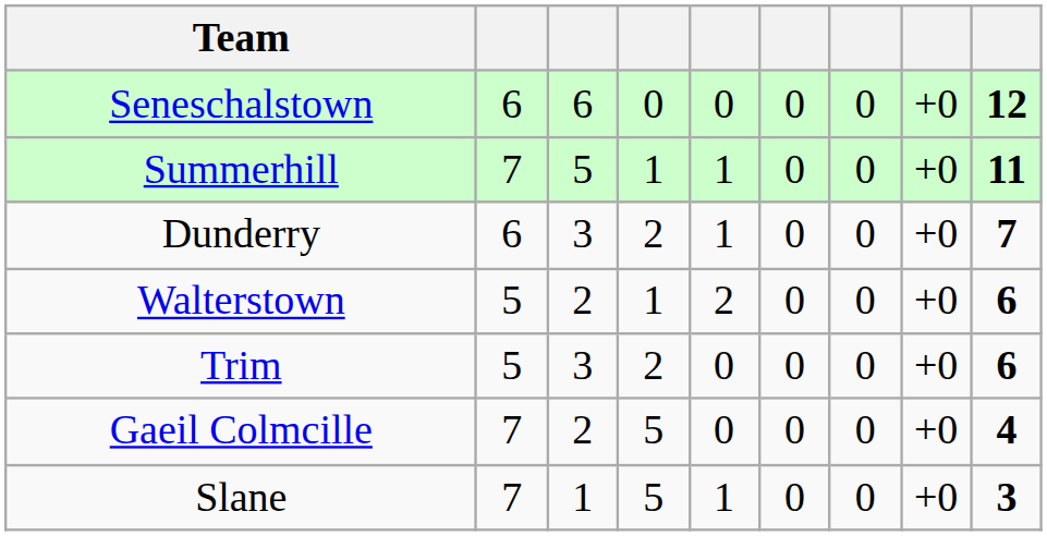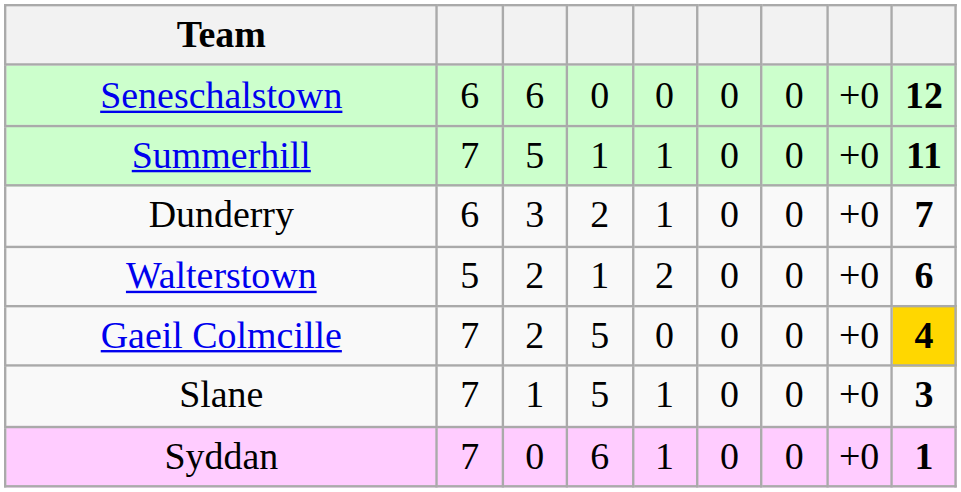 <table class="wikitable" style="text-align:center">
 <tr>
 <th style="width:175px;">Team</th>
 <th width="20"></th>
 <th width="20"></th>
 <th width="20"></th>
 <th width="20"></th>
 <th width="20"></th>
 <th width="20"></th>
 <th width="20"></th>
 <th width="20"></th>
 </tr>
 <tr style="background:#cfc;">
 <td><a href='#'>Seneschalstown</a></td>
 <td>6</td>
 <td>6</td>
 <td>0</td>
 <td>0</td>
 <td>0</td>
 <td>0</td>
 <td>+0</td>
 <td><strong>12</strong></td>
 </tr>
 <tr style="background:#cfc;">
 <td><a href='#'>Summerhill</a></td>
 <td>7</td>
 <td>5</td>
 <td>1</td>
 <td>1</td>
 <td>0</td>
 <td>0</td>
 <td>+0</td>
 <td><strong>11</strong></td>
 </tr>
 <tr>
 <td>Dunderry</td>
 <td>6</td>
 <td>3</td>
 <td>2</td>
 <td>1</td>
 <td>0</td>
 <td>0</td>
 <td>+0</td>
 <td><strong>7</strong></td>
 </tr>
 <tr>
 <td><a href='#'>Walterstown</a></td>
 <td>5</td>
 <td>2</td>
 <td>1</td>
 <td>2</td>
 <td>0</td>
 <td>0</td>
 <td>+0</td>
 <td><strong>6</strong></td>
 </tr>
 <tr>
-<td><a href='#'>Trim</a></td>
-<td>5</td>
-<td>3</td>
-<td>2</td>
-<td>0</td>
-<td>0</td>
-<td>0</td>
-<td>+0</td>
-<td><strong>6</strong></td>
-</tr>
-<tr>
 <td><a href='#'>Gaeil Colmcille</a></td>
 <td>7</td>
 <td>2</td>
 <td>5</td>
 <td>0</td>
 <td>0</td>
 <td>0</td>
 <td>+0</td>
-<td><strong>4</strong></td>
+<td style="background: gold;"><strong>4</strong></td>
 </tr>
 <tr>
 <td>Slane</td>
 <td>7</td>
 <td>1</td>
 <td>5</td>
 <td>1</td>
 <td>0</td>
 <td>0</td>
 <td>+0</td>
 <td><strong>3</strong></td>
 </tr>
+<tr style="background:#fcf;">
+<td>Syddan</td>
+<td>7</td>
+<td>0</td>
+<td>6</td>
+<td>1</td>
+<td>0</td>
+<td>0</td>
+<td>+0</td>
+<td><strong>1</strong></td>
+</tr>
 </table>
